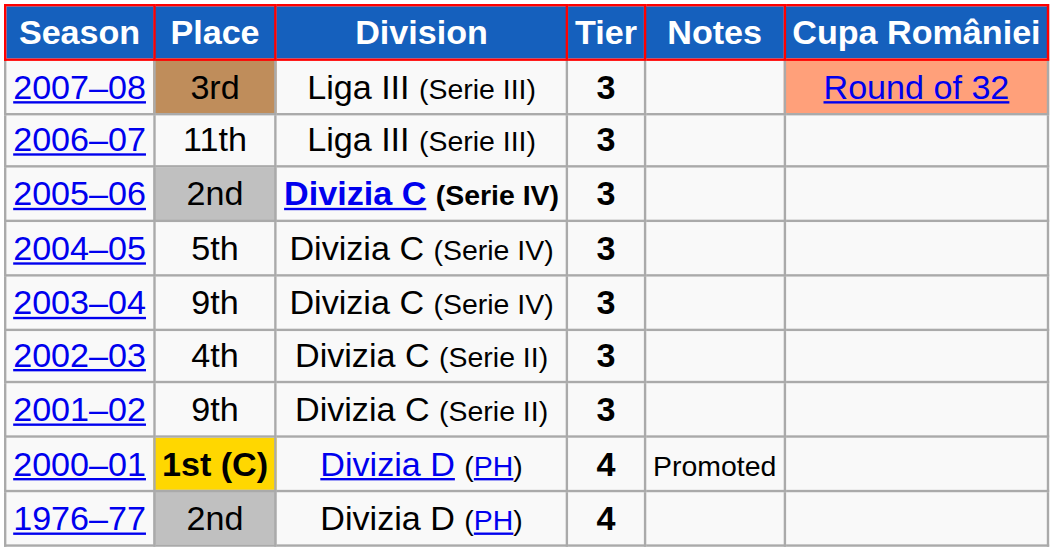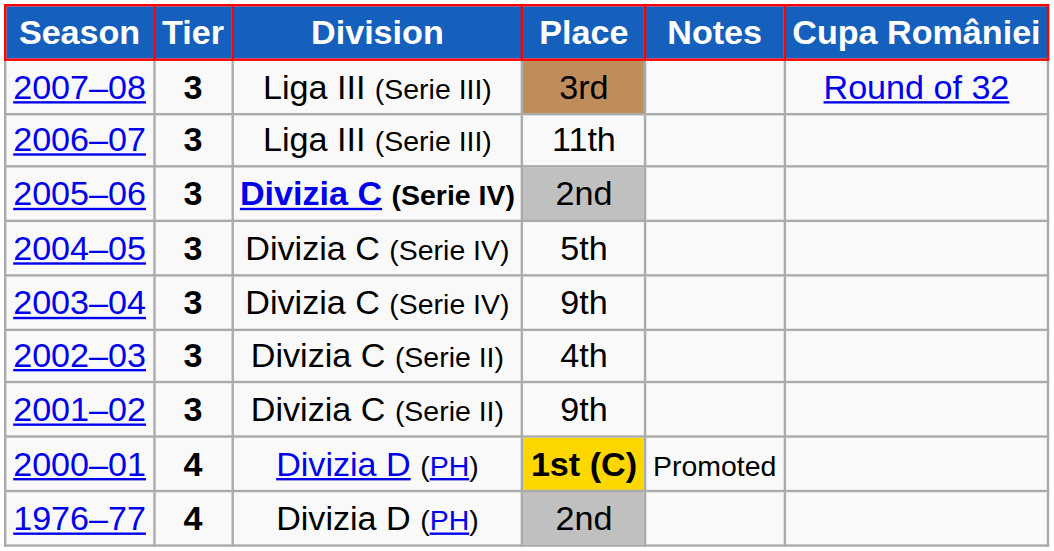 <table class="wikitable" style="text-align:center; font-size:90%">
 <tr>
 <th style="background:#1560bd;color:#FFFFFF;border:1px solid #FF0000;">Season</th>
+<th style="background:#1560bd;color:#FFFFFF;border:1px solid #FF0000;">Tier</th>
+<th style="background:#1560bd;color:#FFFFFF;border:1px solid #FF0000;">Division</th>
 <th style="background:#1560bd;color:#FFFFFF;border:1px solid #FF0000;">Place</th>
-<th style="background:#1560bd;color:#FFFFFF;border:1px solid #FF0000;">Division</th>
-<th style="background:#1560bd;color:#FFFFFF;border:1px solid #FF0000;">Tier</th>
 <th style="background:#1560bd;color:#FFFFFF;border:1px solid #FF0000;">Notes</th>
 <th style="background:#1560bd;color:#FFFFFF;border:1px solid #FF0000;">Cupa României</th>
 </tr>
 <tr>
 <td><a href='#'>2007–08</a></td>
+<td><strong>3</strong></td>
+<td>Liga III <small>(Serie III)</small></td>
 <td align=center bgcolor=#BF8D5B>3rd</td>
-<td>Liga III <small>(Serie III)</small></td>
-<td><strong>3</strong></td>
 <td></td>
-<td style="background: lightsalmon;"><a href='#'>Round of 32</a></td>
+<td><a href='#'>Round of 32</a></td>
 </tr>
 <tr>
 <td><a href='#'>2006–07</a></td>
+<td><strong>3</strong></td>
+<td>Liga III <small>(Serie III)</small></td>
 <td>11th</td>
-<td>Liga III <small>(Serie III)</small></td>
-<td><strong>3</strong></td>
 <td></td>
 <td></td>
 </tr>
 <tr>
 <td><a href='#'>2005–06</a></td>
+<td><strong>3</strong></td>
+<td><strong><a href='#'>Divizia C</a> <small>(Serie IV)</small></strong></td>
 <td align=center bgcolor=silver>2nd</td>
-<td><strong><a href='#'>Divizia C</a> <small>(Serie IV)</small></strong></td>
-<td><strong>3</strong></td>
 <td></td>
 <td></td>
 </tr>
 <tr>
 <td><a href='#'>2004–05</a></td>
+<td><strong>3</strong></td>
+<td>Divizia C <small>(Serie IV)</small></td>
 <td>5th</td>
-<td>Divizia C <small>(Serie IV)</small></td>
-<td><strong>3</strong></td>
 <td></td>
 <td></td>
 </tr>
 <tr>
 <td><a href='#'>2003–04</a></td>
+<td><strong>3</strong></td>
+<td>Divizia C <small>(Serie IV)</small></td>
 <td>9th</td>
-<td>Divizia C <small>(Serie IV)</small></td>
-<td><strong>3</strong></td>
 <td></td>
 <td></td>
 </tr>
 <tr>
 <td><a href='#'>2002–03</a></td>
+<td><strong>3</strong></td>
+<td>Divizia C <small>(Serie II)</small></td>
 <td>4th</td>
-<td>Divizia C <small>(Serie II)</small></td>
-<td><strong>3</strong></td>
 <td></td>
 <td></td>
 </tr>
 <tr>
 <td><a href='#'>2001–02</a></td>
+<td><strong>3</strong></td>
+<td>Divizia C <small>(Serie II)</small></td>
 <td>9th</td>
-<td>Divizia C <small>(Serie II)</small></td>
-<td><strong>3</strong></td>
 <td></td>
 <td></td>
 </tr>
 <tr>
 <td><a href='#'>2000–01</a></td>
+<td><strong>4</strong></td>
+<td><a href='#'>Divizia D</a> <small>(<a href='#'>PH</a>)</small></td>
 <td align=center bgcolor=gold><strong>1st (C)</strong></td>
-<td><a href='#'>Divizia D</a> <small>(<a href='#'>PH</a>)</small></td>
-<td><strong>4</strong></td>
 <td><small>Promoted</small></td>
 <td></td>
 </tr>
 <tr>
 <td><a href='#'>1976–77</a></td>
+<td><strong>4</strong></td>
+<td>Divizia D <small>(<a href='#'>PH</a>)</small></td>
 <td align=center bgcolor=silver>2nd</td>
-<td>Divizia D <small>(<a href='#'>PH</a>)</small></td>
-<td><strong>4</strong></td>
 <td></td>
 <td></td>
 </tr>
 </table>
